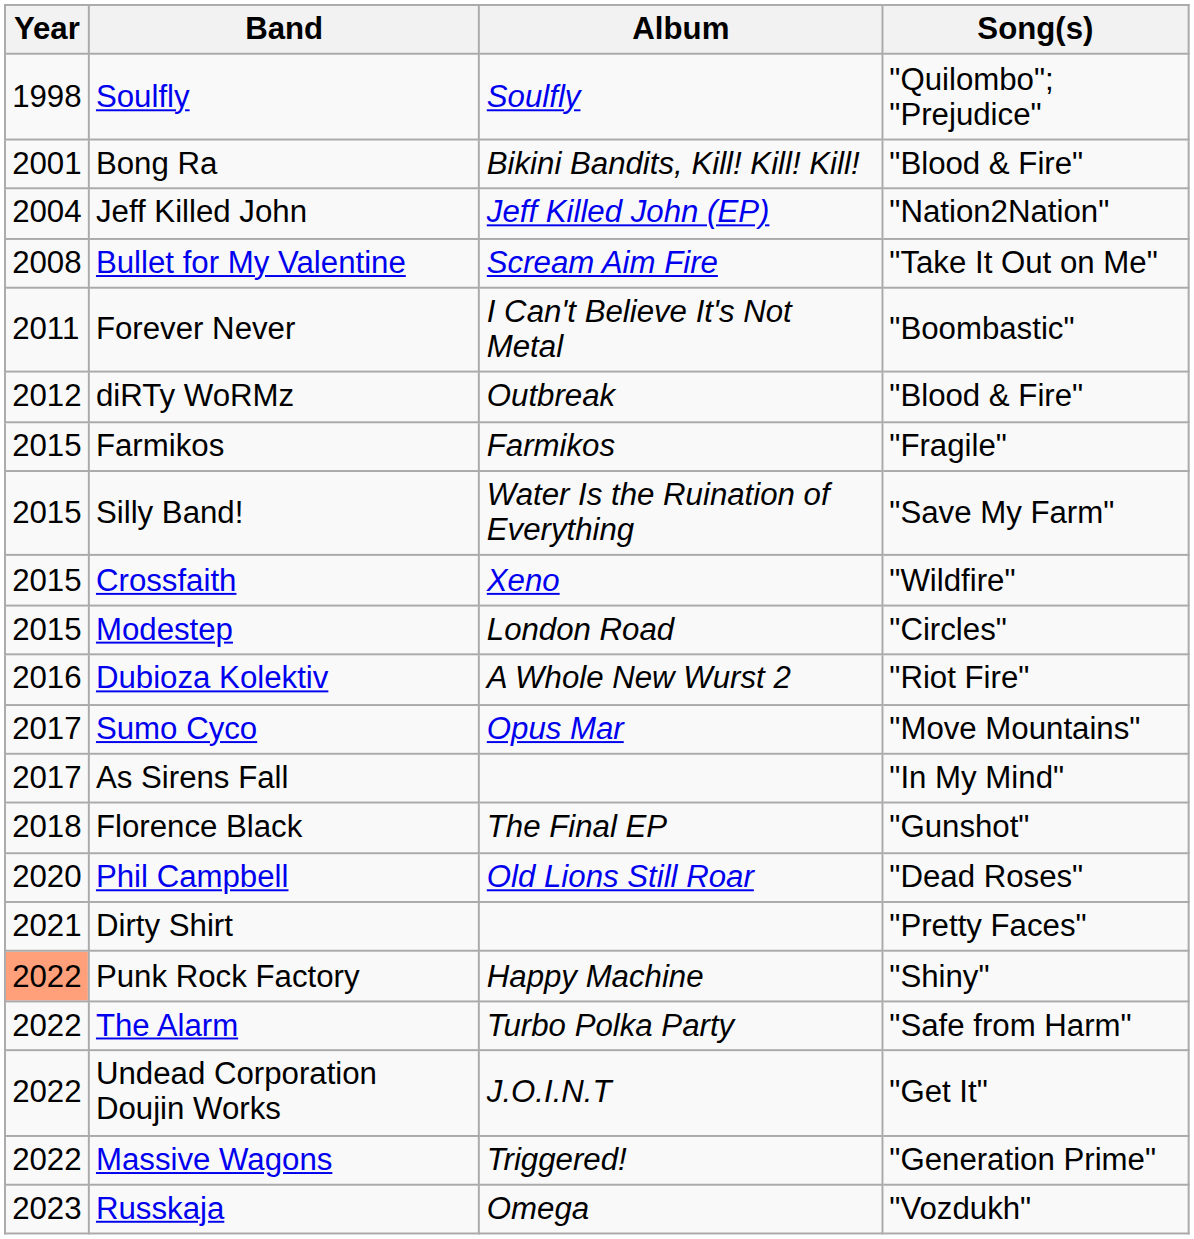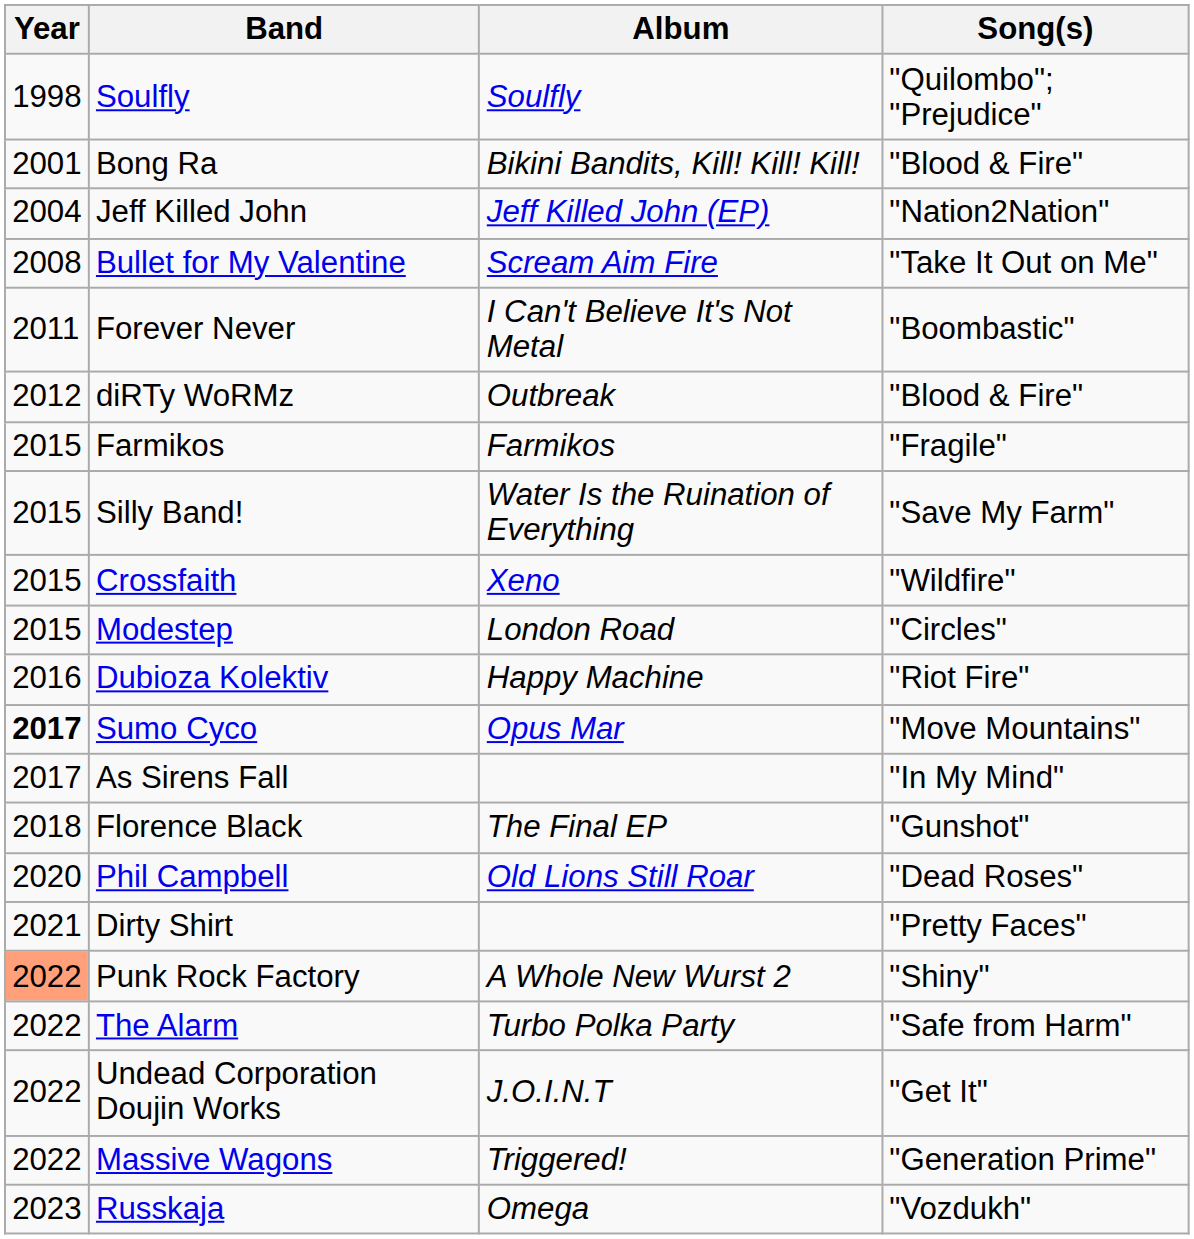 <table class="wikitable">
 <tr>
 <th>Year</th>
 <th>Band</th>
 <th>Album</th>
 <th>Song(s)</th>
 </tr>
 <tr>
 <td>1998</td>
 <td><a href='#'>Soulfly</a></td>
 <td><em><a href='#'>Soulfly</a></em></td>
 <td>"Quilombo"; "Prejudice"</td>
 </tr>
 <tr>
 <td>2001</td>
 <td>Bong Ra</td>
 <td><em>Bikini Bandits, Kill! Kill! Kill!</em></td>
 <td>"Blood & Fire"</td>
 </tr>
 <tr>
 <td>2004</td>
 <td>Jeff Killed John</td>
 <td><em><a href='#'>Jeff Killed John (EP)</a></em></td>
 <td>"Nation2Nation"</td>
 </tr>
 <tr>
 <td>2008</td>
 <td><a href='#'>Bullet for My Valentine</a></td>
 <td><em><a href='#'>Scream Aim Fire</a></em></td>
 <td>"Take It Out on Me"</td>
 </tr>
 <tr>
 <td>2011</td>
 <td>Forever Never</td>
 <td><em>I Can't Believe It's Not Metal</em></td>
 <td>"Boombastic"</td>
 </tr>
 <tr>
 <td>2012</td>
 <td>diRTy WoRMz</td>
 <td><em>Outbreak</em></td>
 <td>"Blood & Fire"</td>
 </tr>
 <tr>
 <td>2015</td>
 <td>Farmikos</td>
 <td><em>Farmikos</em></td>
 <td>"Fragile"</td>
 </tr>
 <tr>
 <td>2015</td>
 <td>Silly Band!</td>
 <td><em>Water Is the Ruination of Everything</em></td>
 <td>"Save My Farm"</td>
 </tr>
 <tr>
 <td>2015</td>
 <td><a href='#'>Crossfaith</a></td>
 <td><em><a href='#'>Xeno</a></em></td>
 <td>"Wildfire"</td>
 </tr>
 <tr>
 <td>2015</td>
 <td><a href='#'>Modestep</a></td>
 <td><em>London Road</em></td>
 <td>"Circles"</td>
 </tr>
 <tr>
 <td>2016</td>
 <td><a href='#'>Dubioza Kolektiv</a></td>
-<td><em>A Whole New Wurst 2</em></td>
+<td><em>Happy Machine</em></td>
 <td>"Riot Fire"</td>
 </tr>
 <tr>
-<td>2017</td>
+<td><strong>2017</strong></td>
 <td><a href='#'>Sumo Cyco</a></td>
 <td><em><a href='#'>Opus Mar</a></em></td>
 <td>"Move Mountains"</td>
 </tr>
 <tr>
 <td>2017</td>
 <td>As Sirens Fall</td>
 <td></td>
 <td>"In My Mind"</td>
 </tr>
 <tr>
 <td>2018</td>
 <td>Florence Black</td>
 <td><em>The Final EP</em></td>
 <td>"Gunshot"</td>
 </tr>
 <tr>
 <td>2020</td>
 <td><a href='#'>Phil Campbell</a></td>
 <td><em><a href='#'>Old Lions Still Roar</a></em></td>
 <td>"Dead Roses"</td>
 </tr>
 <tr>
 <td>2021</td>
 <td>Dirty Shirt</td>
 <td></td>
 <td>"Pretty Faces"</td>
 </tr>
 <tr>
 <td style="background: lightsalmon;">2022</td>
 <td>Punk Rock Factory</td>
-<td><em>Happy Machine</em></td>
+<td><em>A Whole New Wurst 2</em></td>
 <td>"Shiny"</td>
 </tr>
 <tr>
 <td>2022</td>
 <td><a href='#'>The Alarm</a></td>
 <td><em>Turbo Polka Party</em></td>
 <td>"Safe from Harm"</td>
 </tr>
 <tr>
 <td>2022</td>
 <td>Undead Corporation Doujin Works</td>
 <td><em>J.O.I.N.T</em></td>
 <td>"Get It"</td>
 </tr>
 <tr>
 <td>2022</td>
 <td><a href='#'>Massive Wagons</a></td>
 <td><em>Triggered!</em></td>
 <td>"Generation Prime"</td>
 </tr>
 <tr>
 <td>2023</td>
 <td><a href='#'>Russkaja</a></td>
 <td><em>Omega</em></td>
 <td>"Vozdukh"</td>
 </tr>
 </table>
